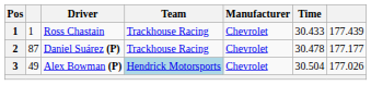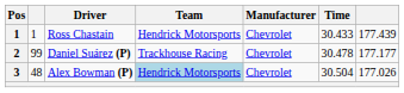 <table class="wikitable" style="font-size:95%">
 <tr>
 <th>Pos</th>
 <th></th>
 <th>Driver</th>
 <th>Team</th>
 <th>Manufacturer</th>
 <th>Time</th>
 <th></th>
 </tr>
 <tr>
 <th>1</th>
 <td>1</td>
 <td><a href='#'>Ross Chastain</a></td>
-<td><a href='#'>Trackhouse Racing</a></td>
+<td><a href='#'>Hendrick Motorsports</a></td>
 <td><a href='#'>Chevrolet</a></td>
 <td>30.433</td>
 <td>177.439</td>
 </tr>
 <tr>
 <th>2</th>
-<td>87</td>
+<td>99</td>
 <td><a href='#'>Daniel Suárez</a> <strong>(P)</strong></td>
 <td><a href='#'>Trackhouse Racing</a></td>
 <td><a href='#'>Chevrolet</a></td>
 <td>30.478</td>
 <td>177.177</td>
 </tr>
 <tr>
 <th>3</th>
-<td>49</td>
+<td>48</td>
 <td><a href='#'>Alex Bowman</a> <strong>(P)</strong></td>
 <td style="background: lightblue;"><a href='#'>Hendrick Motorsports</a></td>
 <td><a href='#'>Chevrolet</a></td>
 <td>30.504</td>
 <td>177.026</td>
 </tr>
 <tr>
 <th colspan="7"></th>
 </tr>
 </table>
